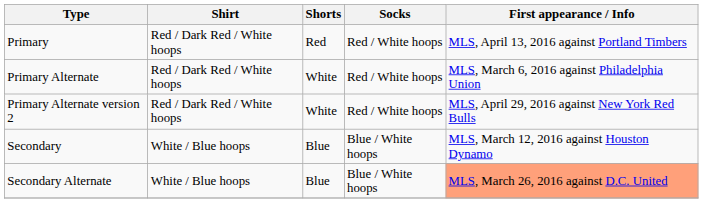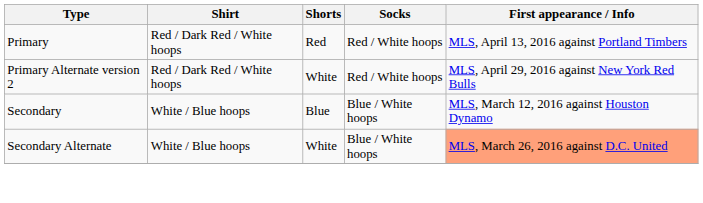 <table class="wikitable">
 <tr>
 <th>Type</th>
 <th>Shirt</th>
 <th>Shorts</th>
 <th>Socks</th>
 <th>First appearance / Info</th>
 </tr>
 <tr>
 <td>Primary</td>
 <td>Red / Dark Red / White hoops</td>
 <td>Red</td>
 <td>Red / White hoops</td>
 <td><a href='#'>MLS</a>, April 13, 2016 against <a href='#'>Portland Timbers</a></td>
-</tr>
-<tr>
-<td>Primary Alternate</td>
-<td>Red / Dark Red / White hoops</td>
-<td>White</td>
-<td>Red / White hoops</td>
-<td><a href='#'>MLS</a>, March 6, 2016 against <a href='#'>Philadelphia Union</a></td>
 </tr>
 <tr>
 <td>Primary Alternate version 2</td>
 <td>Red / Dark Red / White hoops</td>
 <td>White</td>
 <td>Red / White hoops</td>
 <td><a href='#'>MLS</a>, April 29, 2016 against <a href='#'>New York Red Bulls</a></td>
 </tr>
 <tr>
 <td>Secondary</td>
 <td>White / Blue hoops</td>
 <td>Blue</td>
 <td>Blue / White hoops</td>
 <td><a href='#'>MLS</a>, March 12, 2016 against <a href='#'>Houston Dynamo</a></td>
 </tr>
 <tr>
 <td>Secondary Alternate</td>
 <td>White / Blue hoops</td>
-<td>Blue</td>
+<td>White</td>
 <td>Blue / White hoops</td>
 <td style="background: lightsalmon;"><a href='#'>MLS</a>, March 26, 2016 against <a href='#'>D.C. United</a></td>
 </tr>
 <tr>
 </tr>
 </table>
